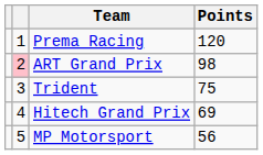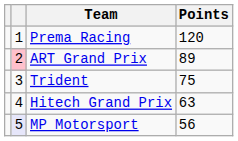 <table class="wikitable" style="font-size: 85%;">
 <tr>
 <th></th>
 <th></th>
 <th>Team</th>
 <th>Points</th>
 </tr>
 <tr>
 <td align="left"></td>
 <td align="center">1</td>
 <td> <a href='#'>Prema Racing</a></td>
 <td>120</td>
 </tr>
 <tr>
 <td align="left"></td>
 <td align="center" style="background: pink;">2</td>
 <td> <a href='#'>ART Grand Prix</a></td>
-<td>98</td>
+<td>89</td>
 </tr>
 <tr>
 <td align="left"></td>
 <td align="center">3</td>
 <td> <a href='#'>Trident</a></td>
 <td>75</td>
 </tr>
 <tr>
 <td align="left"></td>
 <td align="center">4</td>
 <td> <a href='#'>Hitech Grand Prix</a></td>
-<td>69</td>
+<td>63</td>
 </tr>
 <tr>
 <td align="left"></td>
-<td align="center">5</td>
+<td align="center" style="background: lavender;">5</td>
 <td> <a href='#'>MP Motorsport</a></td>
 <td>56</td>
 </tr>
 </table>
